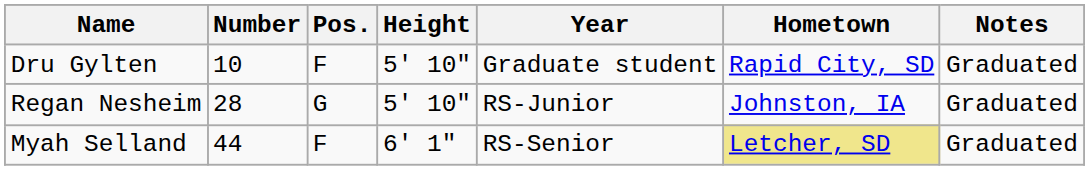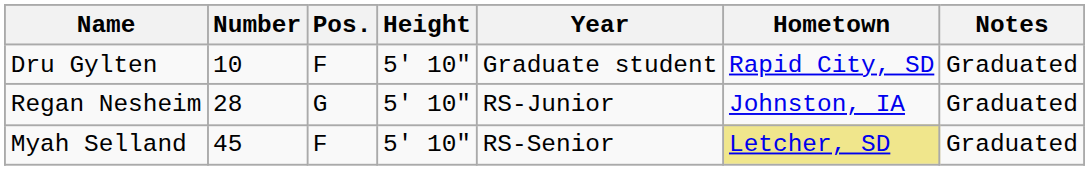 <table class="wikitable sortable" border="1">
 <tr>
 <th>Name</th>
 <th>Number</th>
 <th>Pos.</th>
 <th>Height</th>
 <th>Year</th>
 <th>Hometown</th>
 <th class="unsortable">Notes</th>
 </tr>
 <tr>
 <td>Dru Gylten</td>
 <td>10</td>
 <td>F</td>
 <td>5' 10"</td>
 <td>Graduate student</td>
 <td><a href='#'>Rapid City, SD</a></td>
 <td>Graduated</td>
 </tr>
 <tr>
 <td>Regan Nesheim</td>
 <td>28</td>
 <td>G</td>
 <td>5' 10"</td>
 <td>RS-Junior</td>
 <td><a href='#'>Johnston, IA</a></td>
 <td>Graduated</td>
 </tr>
 <tr>
 <td>Myah Selland</td>
-<td>44</td>
+<td>45</td>
 <td>F</td>
-<td>6' 1"</td>
+<td>5' 10"</td>
 <td>RS-Senior</td>
 <td style="background: khaki;"><a href='#'>Letcher, SD</a></td>
 <td>Graduated</td>
 </tr>
 </table>
